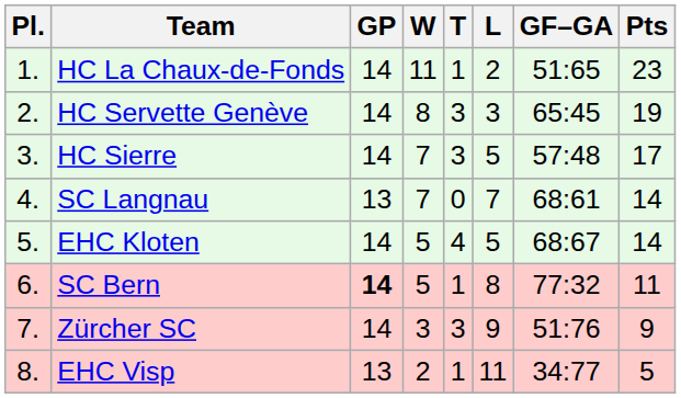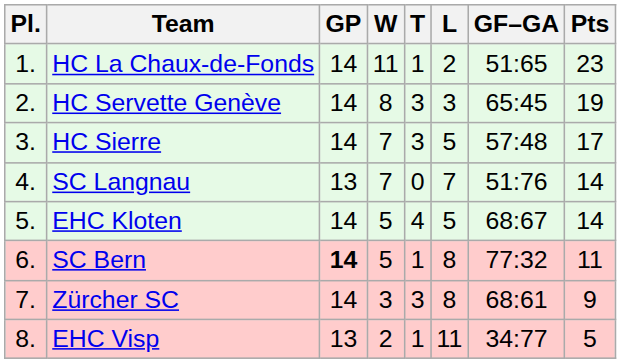 <table class="wikitable">
 <tr>
 <th>Pl.</th>
 <th>Team</th>
 <th>GP</th>
 <th>W</th>
 <th>T</th>
 <th>L</th>
 <th>GF–GA</th>
 <th>Pts</th>
 </tr>
 <tr align="center " bgcolor="#e6fae6">
 <td>1.</td>
 <td align="left"><a href='#'>HC La Chaux-de-Fonds</a></td>
 <td>14</td>
 <td>11</td>
 <td>1</td>
 <td>2</td>
 <td>51:65</td>
 <td>23</td>
 </tr>
 <tr align="center "  bgcolor="#e6fae6">
 <td>2.</td>
 <td align="left"><a href='#'>HC Servette Genève</a></td>
 <td>14</td>
 <td>8</td>
 <td>3</td>
 <td>3</td>
 <td>65:45</td>
 <td>19</td>
 </tr>
 <tr align="center "  bgcolor="#e6fae6">
 <td>3.</td>
 <td align="left"><a href='#'>HC Sierre</a></td>
 <td>14</td>
 <td>7</td>
 <td>3</td>
 <td>5</td>
 <td>57:48</td>
 <td>17</td>
 </tr>
 <tr align="center "  bgcolor="#e6fae6">
 <td>4.</td>
 <td align="left"><a href='#'>SC Langnau</a></td>
 <td>13</td>
 <td>7</td>
 <td>0</td>
 <td>7</td>
-<td>68:61</td>
+<td>51:76</td>
 <td>14</td>
 </tr>
 <tr align="center " bgcolor="#e6fae6">
 <td>5.</td>
 <td align="left"><a href='#'>EHC Kloten</a></td>
 <td>14</td>
 <td>5</td>
 <td>4</td>
 <td>5</td>
 <td>68:67</td>
 <td>14</td>
 </tr>
 <tr align="center "  bgcolor="#ffcccc">
 <td>6.</td>
 <td align="left"><a href='#'>SC Bern</a></td>
 <td><strong>14</strong></td>
 <td>5</td>
 <td>1</td>
 <td>8</td>
 <td>77:32</td>
 <td>11</td>
 </tr>
 <tr align="center "  bgcolor="#ffcccc">
 <td>7.</td>
 <td align="left"><a href='#'>Zürcher SC</a></td>
 <td>14</td>
 <td>3</td>
 <td>3</td>
-<td>9</td>
-<td>51:76</td>
+<td>8</td>
+<td>68:61</td>
 <td>9</td>
 </tr>
 <tr align="center "  bgcolor="#ffcccc">
 <td>8.</td>
 <td align="left"><a href='#'>EHC Visp</a></td>
 <td>13</td>
 <td>2</td>
 <td>1</td>
 <td>11</td>
 <td>34:77</td>
 <td>5</td>
 </tr>
 </table>
